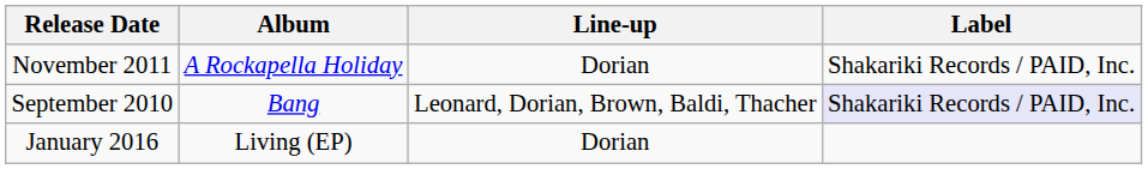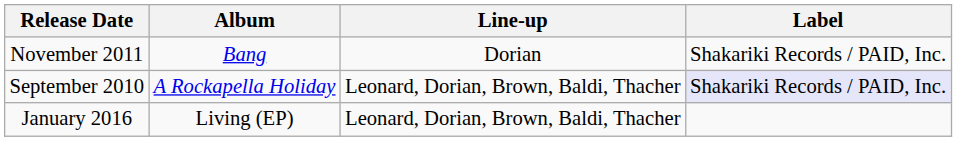 <table class="wikitable">
 <tr>
 <th align="left" valign="top"><strong>Release Date</strong></th>
 <th align="left" valign="top"><strong>Album</strong></th>
 <th align="left" valign="top"><strong>Line-up</strong></th>
 <th align="left" valign="top"><strong>Label</strong></th>
 </tr>
 <tr>
 <td align="center" valign="middle">November 2011</td>
-<td align="center" valign="middle"><em><a href='#'>A Rockapella Holiday</a></em></td>
+<td align="center" valign="middle"><em><a href='#'>Bang</a></em></td>
 <td align="center" valign="middle">Dorian</td>
 <td align="center" valign="middle">Shakariki Records / PAID, Inc.</td>
 </tr>
 <tr>
 <td align="center" valign="middle">September 2010</td>
-<td align="center" valign="middle"><em><a href='#'>Bang</a></em></td>
+<td align="center" valign="middle"><em><a href='#'>A Rockapella Holiday</a></em></td>
 <td align="center" valign="middle">Leonard, Dorian, Brown, Baldi, Thacher</td>
 <td align="center" valign="middle" style="background: lavender;">Shakariki Records / PAID, Inc.</td>
 </tr>
 <tr>
 <td align="center" valign="middle">January 2016</td>
 <td align="center" valign="middle">Living (EP)</td>
-<td align="center" valign="middle">Dorian</td>
+<td align="center" valign="middle">Leonard, Dorian, Brown, Baldi, Thacher</td>
 </tr>
 </table>
